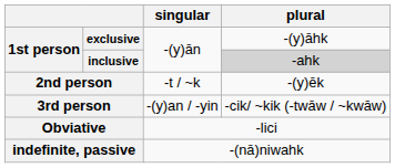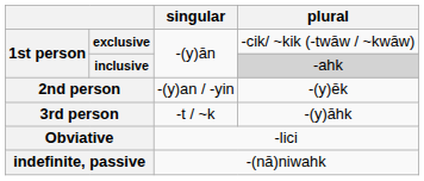 <table class="wikitable" style="text-align:center;">
 <tr>
 <th colspan="2"></th>
 <th>singular</th>
 <th>plural</th>
 </tr>
 <tr>
 <th rowspan="2">1st person</th>
 <th><small>exclusive</small></th>
 <td rowspan="2">-(y)ān</td>
-<td>-(y)āhk</td>
+<td>-cik/ ~kik (-twāw / ~kwāw)</td>
 </tr>
 <tr>
 <th><small>inclusive</small></th>
 <td style="background: lightgrey;">-ahk</td>
 </tr>
 <tr>
 <th colspan="2">2nd person</th>
-<td>-t / ~k</td>
+<td>-(y)an / -yin</td>
 <td>-(y)ēk</td>
 </tr>
 <tr>
 <th colspan="2">3rd person</th>
-<td>-(y)an / -yin</td>
-<td>-cik/ ~kik (-twāw / ~kwāw)</td>
+<td>-t / ~k</td>
+<td>-(y)āhk</td>
 </tr>
 <tr>
 <th colspan="2">Obviative</th>
 <td colspan="2">-lici</td>
 </tr>
 <tr>
 <th colspan="2">indefinite, passive</th>
 <td colspan="2">-(nā)niwahk</td>
 </tr>
 </table>
